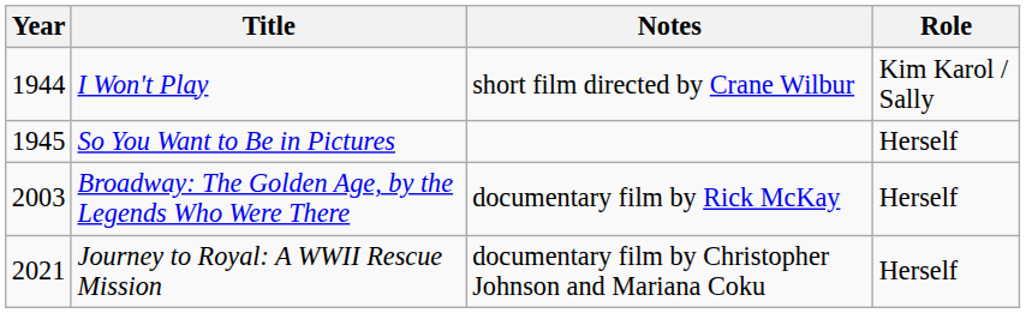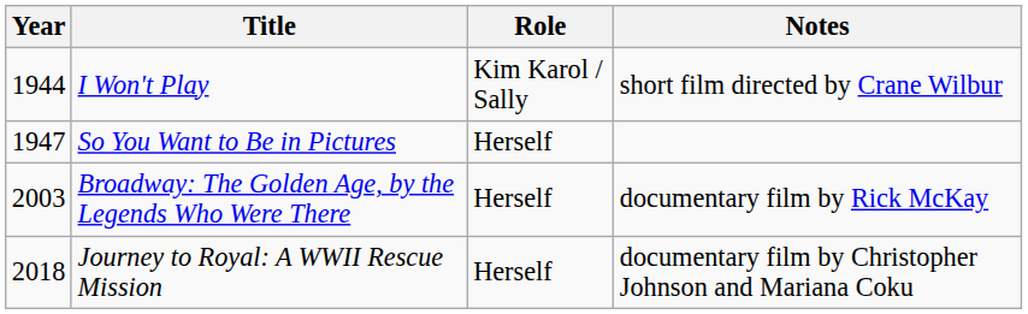 <table class="wikitable sortable">
 <tr>
 <th>Year</th>
 <th>Title</th>
+<th>Role</th>
 <th class="unsortable">Notes</th>
-<th>Role</th>
 </tr>
 <tr>
 <td>1944</td>
 <td><em><a href='#'>I Won't Play</a></em></td>
+<td>Kim Karol / Sally</td>
 <td>short film directed by <a href='#'>Crane Wilbur</a></td>
-<td>Kim Karol / Sally</td>
 </tr>
 <tr>
-<td>1945</td>
+<td>1947</td>
 <td><em><a href='#'>So You Want to Be in Pictures</a></em></td>
+<td>Herself</td>
 <td></td>
-<td>Herself</td>
 </tr>
 <tr>
 <td>2003</td>
 <td><em><a href='#'>Broadway: The Golden Age, by the Legends Who Were There</a></em></td>
+<td>Herself</td>
 <td>documentary film by <a href='#'>Rick McKay</a></td>
-<td>Herself</td>
 </tr>
 <tr>
-<td>2021</td>
+<td>2018</td>
 <td><em>Journey to Royal: A WWII Rescue Mission</em></td>
+<td>Herself</td>
 <td>documentary film by Christopher Johnson and Mariana Coku </td>
-<td>Herself</td>
 </tr>
 </table>
